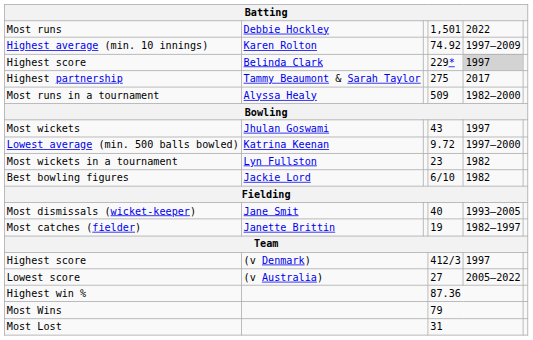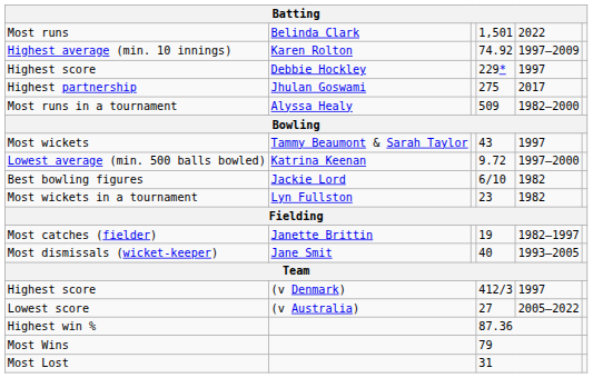 <table class="wikitable">
 <tr>
 <th colspan="6">Batting</th>
 </tr>
 <tr>
 <td>Most runs</td>
-<td><a href='#'>Debbie Hockley</a></td>
+<td><a href='#'>Belinda Clark</a></td>
 <td></td>
 <td>1,501</td>
 <td>2022</td>
 <td></td>
 </tr>
 <tr>
 <td><a href='#'>Highest average</a> (min. 10 innings)</td>
 <td><a href='#'>Karen Rolton</a></td>
 <td></td>
 <td>74.92</td>
 <td>1997–2009</td>
 <td></td>
 </tr>
 <tr>
 <td>Highest score</td>
-<td><a href='#'>Belinda Clark</a></td>
+<td><a href='#'>Debbie Hockley</a></td>
 <td></td>
 <td>229<a href='#'>*</a></td>
-<td style="background: lightgrey;">1997</td>
+<td>1997</td>
 <td></td>
 </tr>
 <tr>
 <td>Highest <a href='#'>partnership</a></td>
-<td><a href='#'>Tammy Beaumont</a> & <a href='#'>Sarah Taylor</a></td>
+<td><a href='#'>Jhulan Goswami</a></td>
 <td></td>
 <td>275</td>
 <td>2017</td>
 <td></td>
 </tr>
 <tr>
 <td>Most runs in a tournament</td>
 <td><a href='#'>Alyssa Healy</a></td>
 <td></td>
 <td>509</td>
 <td>1982–2000</td>
 <td></td>
 </tr>
 <tr>
 <th colspan="6">Bowling</th>
 </tr>
 <tr>
 <td>Most wickets</td>
-<td><a href='#'>Jhulan Goswami</a></td>
+<td><a href='#'>Tammy Beaumont</a> & <a href='#'>Sarah Taylor</a></td>
 <td></td>
 <td>43</td>
 <td>1997</td>
 <td></td>
 </tr>
 <tr>
 <td><a href='#'>Lowest average</a> (min. 500 balls bowled)</td>
 <td><a href='#'>Katrina Keenan</a></td>
 <td></td>
 <td>9.72</td>
 <td>1997–2000</td>
 <td></td>
 </tr>
 <tr>
+<td>Best bowling figures</td>
+<td><a href='#'>Jackie Lord</a></td>
+<td></td>
+<td>6/10</td>
+<td>1982</td>
+<td></td>
+</tr>
+<tr>
 <td>Most wickets in a tournament</td>
 <td><a href='#'>Lyn Fullston</a></td>
 <td></td>
 <td>23</td>
 <td>1982</td>
 <td></td>
 </tr>
 <tr>
-<td>Best bowling figures</td>
-<td><a href='#'>Jackie Lord</a></td>
-<td></td>
-<td>6/10</td>
-<td>1982</td>
-<td></td>
+<th colspan="6">Fielding</th>
 </tr>
 <tr>
-<th colspan="6">Fielding</th>
+<td>Most catches (<a href='#'>fielder</a>)</td>
+<td><a href='#'>Janette Brittin</a></td>
+<td></td>
+<td>19</td>
+<td>1982–1997</td>
+<td></td>
 </tr>
 <tr>
 <td>Most dismissals (<a href='#'>wicket-keeper</a>)</td>
 <td><a href='#'>Jane Smit</a></td>
 <td></td>
 <td>40</td>
 <td>1993–2005</td>
-<td></td>
-</tr>
-<tr>
-<td>Most catches (<a href='#'>fielder</a>)</td>
-<td><a href='#'>Janette Brittin</a></td>
-<td></td>
-<td>19</td>
-<td>1982–1997</td>
 <td></td>
 </tr>
 <tr>
 <th colspan="6">Team</th>
 </tr>
 <tr>
 <td>Highest score</td>
 <td colspan="2"> (v <a href='#'>Denmark</a>)</td>
 <td>412/3</td>
 <td>1997</td>
 <td></td>
 </tr>
 <tr>
 <td>Lowest score</td>
 <td colspan="2"> (v <a href='#'>Australia</a>)</td>
 <td>27</td>
 <td>2005–2022</td>
 <td></td>
 </tr>
 <tr>
 <td>Highest win %</td>
 <td colspan="2"></td>
 <td colspan="2">87.36</td>
 <td></td>
 </tr>
 <tr>
 <td>Most Wins</td>
 <td colspan="2"></td>
 <td colspan="2">79</td>
 <td></td>
 </tr>
 <tr>
 <td>Most Lost</td>
 <td colspan="2"></td>
 <td colspan="2">31</td>
 <td></td>
 </tr>
 </table>
